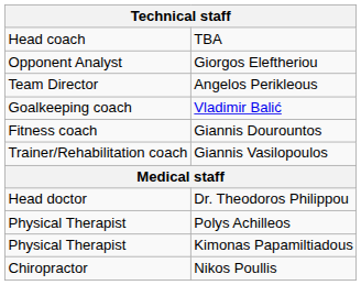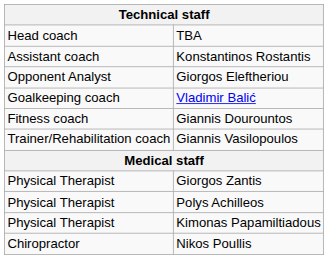 <table class="wikitable" style="text-align: center">
 <tr>
 <th colspan="2">Technical staff</th>
 </tr>
 <tr>
 <td align=left>Head coach</td>
 <td align=left>TBA</td>
 </tr>
 <tr>
+<td align=left>Assistant coach</td>
+<td align=left> Konstantinos Rostantis</td>
+</tr>
+<tr>
 <td align=left>Opponent Analyst</td>
 <td align=left> Giorgos Eleftheriou</td>
-</tr>
-<tr>
-<td align=left>Team Director</td>
-<td align=left> Angelos Perikleous</td>
 </tr>
 <tr>
 <td align=left>Goalkeeping coach</td>
 <td align=left> <a href='#'>Vladimir Balić</a></td>
 </tr>
 <tr>
 <td align=left>Fitness coach</td>
 <td align=left> Giannis Dourountos</td>
 </tr>
 <tr>
 <td align=left>Trainer/Rehabilitation coach</td>
 <td align=left> Giannis Vasilopoulos</td>
 </tr>
 <tr>
 <th colspan="2">Medical staff</th>
 </tr>
 <tr>
-<td align=left>Head doctor</td>
-<td align=left> Dr. Theodoros Philippou</td>
+<td align=left>Physical Therapist</td>
+<td align=left> Giorgos Zantis</td>
 </tr>
 <tr>
 <td align=left>Physical Therapist</td>
 <td align=left> Polys Achilleos</td>
 </tr>
 <tr>
 <td align=left>Physical Therapist</td>
 <td align=left> Kimonas Papamiltiadous</td>
 </tr>
 <tr>
 <td align=left>Chiropractor</td>
 <td align=left> Nikos Poullis</td>
 </tr>
 </table>
